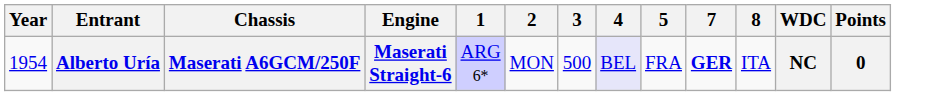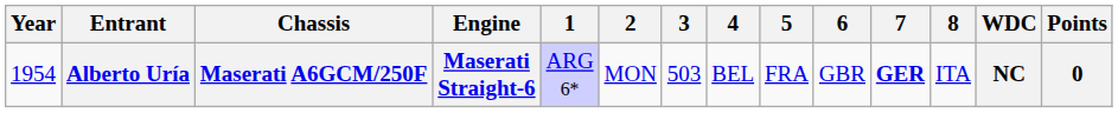 <table class="wikitable" style="text-align:center; font-size:90%">
 <tr>
 <th>Year</th>
 <th>Entrant</th>
 <th>Chassis</th>
 <th>Engine</th>
 <th>1</th>
 <th>2</th>
 <th>3</th>
 <th>4</th>
 <th>5</th>
+<th>6</th>
 <th>7</th>
 <th>8</th>
 <th>WDC</th>
 <th>Points</th>
 </tr>
 <tr>
 <td><a href='#'>1954</a></td>
 <th><a href='#'>Alberto Uría</a></th>
 <th><a href='#'>Maserati</a> <a href='#'>A6GCM/250F</a></th>
 <th><a href='#'>Maserati</a><br><a href='#'>Straight-6</a></th>
 <td style="background:#CFCFFF;"><a href='#'>ARG</a><br><small>6*</small></td>
 <td><a href='#'>MON</a></td>
-<td><a href='#'>500</a></td>
-<td style="background: lavender;"><a href='#'>BEL</a></td>
+<td><a href='#'>503</a></td>
+<td><a href='#'>BEL</a></td>
 <td><a href='#'>FRA</a></td>
+<td><a href='#'>GBR</a></td>
 <td><strong><a href='#'>GER</a></strong></td>
 <td><a href='#'>ITA</a></td>
 <th>NC</th>
 <th>0</th>
 </tr>
 </table>
